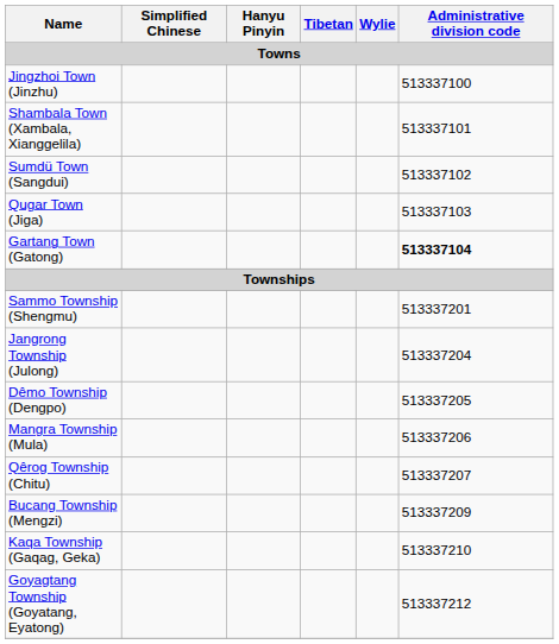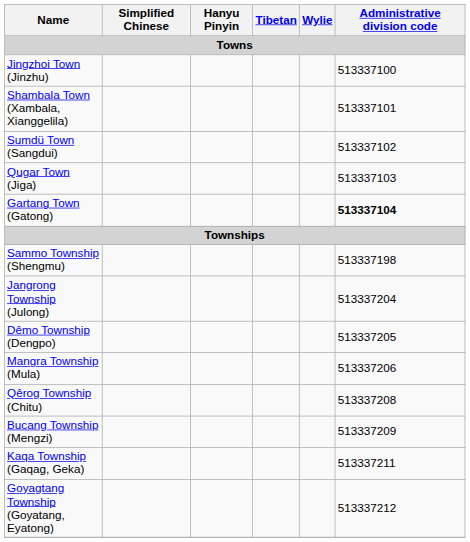 <table class="wikitable" align="center" style="width:50%; border="1">
 <tr>
 <th>Name</th>
 <th>Simplified Chinese</th>
 <th>Hanyu Pinyin</th>
 <th><a href='#'>Tibetan</a></th>
 <th><a href='#'>Wylie</a></th>
 <th><a href='#'>Administrative division code</a></th>
 </tr>
 <tr --------->
 <td colspan="7"  style="text-align:center; background:#d3d3d3;"><strong>Towns</strong></td>
 </tr>
 <tr --------->
 <td><a href='#'>Jingzhoi Town</a><br>(Jinzhu)</td>
 <td></td>
 <td></td>
 <td></td>
 <td></td>
 <td>513337100</td>
 </tr>
 <tr>
 <td><a href='#'>Shambala Town</a><br>(Xambala, Xianggelila)</td>
 <td></td>
 <td></td>
 <td></td>
 <td></td>
 <td>513337101</td>
 </tr>
 <tr>
 <td><a href='#'>Sumdü Town</a><br>(Sangdui)</td>
 <td></td>
 <td></td>
 <td></td>
 <td></td>
 <td>513337102</td>
 </tr>
 <tr>
 <td><a href='#'>Qugar Town</a><br>(Jiga)</td>
 <td></td>
 <td></td>
 <td></td>
 <td></td>
 <td>513337103</td>
 </tr>
 <tr>
 <td><a href='#'>Gartang Town</a><br>(Gatong)</td>
 <td></td>
 <td></td>
 <td></td>
 <td></td>
 <td><strong>513337104</strong></td>
 </tr>
 <tr --------->
 <td colspan="7"  style="text-align:center; background:#d3d3d3;"><strong>Townships</strong></td>
 </tr>
 <tr --------->
 <td><a href='#'>Sammo Township</a><br>(Shengmu)</td>
 <td></td>
 <td></td>
 <td></td>
 <td></td>
-<td>513337201</td>
+<td>513337198</td>
 </tr>
 <tr>
 <td><a href='#'>Jangrong Township</a><br>(Julong)</td>
 <td></td>
 <td></td>
 <td></td>
 <td></td>
 <td>513337204</td>
 </tr>
 <tr>
 <td><a href='#'>Dêmo Township</a><br>(Dengpo)</td>
 <td></td>
 <td></td>
 <td></td>
 <td></td>
 <td>513337205</td>
 </tr>
 <tr>
 <td><a href='#'>Mangra Township</a><br>(Mula)</td>
 <td></td>
 <td></td>
 <td></td>
 <td></td>
 <td>513337206</td>
 </tr>
 <tr>
 <td><a href='#'>Qêrog Township</a><br>(Chitu)</td>
 <td></td>
 <td></td>
 <td></td>
 <td></td>
-<td>513337207</td>
+<td>513337208</td>
 </tr>
 <tr>
 <td><a href='#'>Bucang Township</a><br>(Mengzi)</td>
 <td></td>
 <td></td>
 <td></td>
 <td></td>
 <td>513337209</td>
 </tr>
 <tr>
 <td><a href='#'>Kaqa Township</a><br>(Gaqag, Geka)</td>
 <td></td>
 <td></td>
 <td></td>
 <td></td>
-<td>513337210</td>
+<td>513337211</td>
 </tr>
 <tr>
 <td><a href='#'>Goyagtang Township</a><br>(Goyatang, Eyatong)</td>
 <td></td>
 <td></td>
 <td></td>
 <td></td>
 <td>513337212</td>
 </tr>
 <tr>
 </tr>
 </table>
